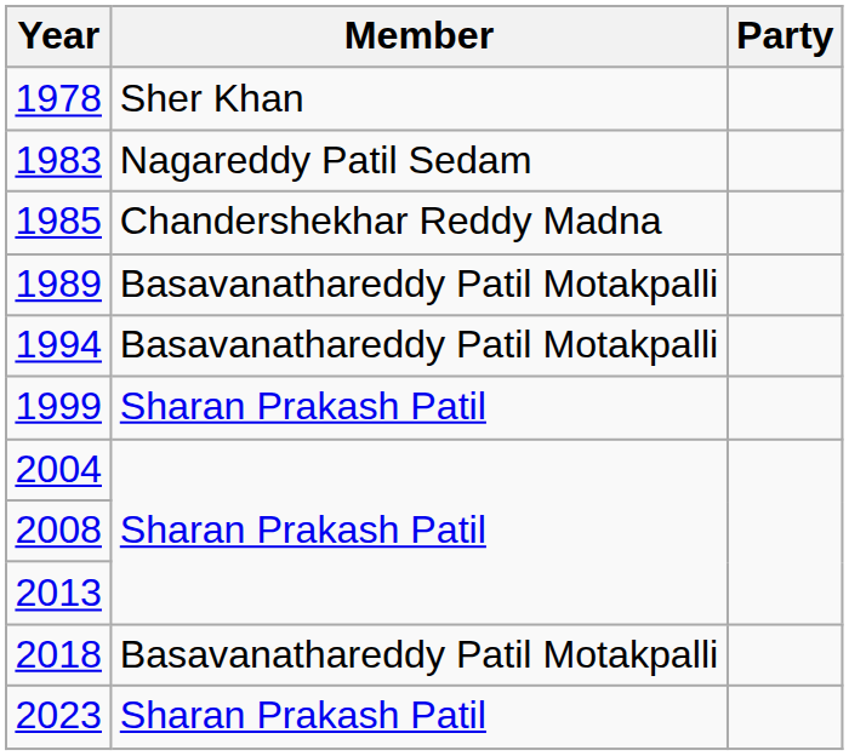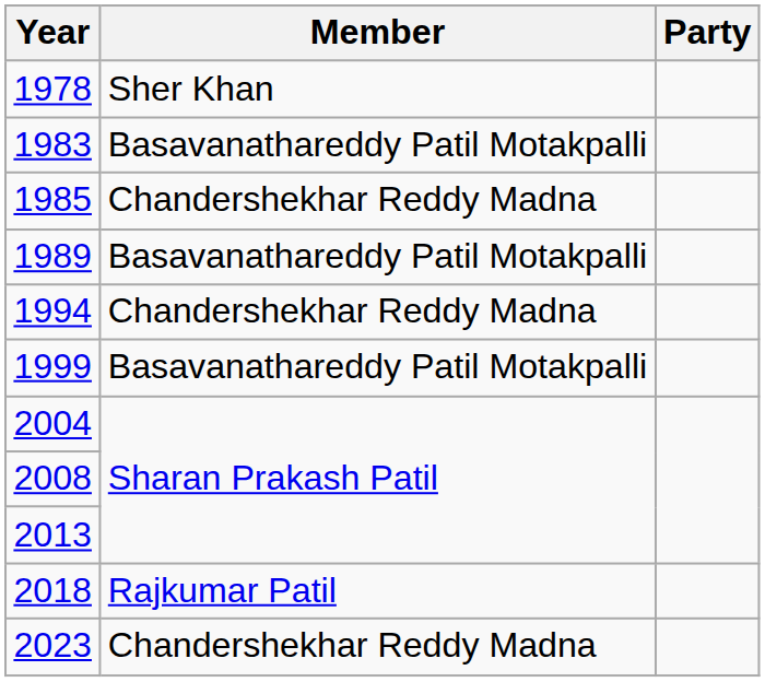 <table class="wikitable sortable">
 <tr>
 <th>Year</th>
 <th>Member</th>
 <th colspan="2">Party</th>
 </tr>
 <tr>
 <td><a href='#'>1978</a></td>
 <td>Sher Khan</td>
 <td></td>
 </tr>
 <tr>
 <td><a href='#'>1983</a></td>
-<td>Nagareddy Patil Sedam</td>
+<td>Basavanathareddy Patil Motakpalli</td>
 <td></td>
 </tr>
 <tr>
 <td><a href='#'>1985</a></td>
 <td>Chandershekhar Reddy Madna</td>
 <td></td>
 </tr>
 <tr>
 <td><a href='#'>1989</a></td>
 <td>Basavanathareddy Patil Motakpalli</td>
 <td></td>
 </tr>
 <tr>
 <td><a href='#'>1994</a></td>
-<td>Basavanathareddy Patil Motakpalli</td>
+<td>Chandershekhar Reddy Madna</td>
 <td></td>
 </tr>
 <tr>
 <td><a href='#'>1999</a></td>
-<td><a href='#'>Sharan Prakash Patil</a></td>
+<td>Basavanathareddy Patil Motakpalli</td>
 <td></td>
 </tr>
 <tr>
 <td><a href='#'>2004</a></td>
 <td rowspan="3"><a href='#'>Sharan Prakash Patil</a></td>
 </tr>
 <tr>
 <td><a href='#'>2008</a></td>
 </tr>
 <tr>
 <td><a href='#'>2013</a></td>
 </tr>
 <tr>
 <td><a href='#'>2018</a></td>
-<td>Basavanathareddy Patil Motakpalli</td>
+<td><a href='#'>Rajkumar Patil</a></td>
 <td></td>
 </tr>
 <tr>
 <td><a href='#'>2023</a></td>
-<td><a href='#'>Sharan Prakash Patil</a></td>
+<td>Chandershekhar Reddy Madna</td>
 <td></td>
 </tr>
 </table>
